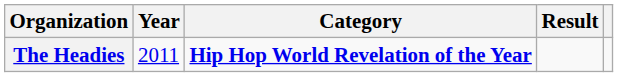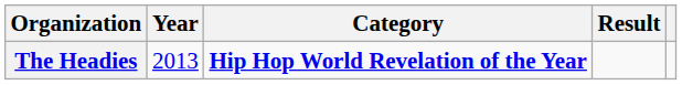 <table class="wikitable sortable plainrowheaders" style="border:none; margin:0;">
 <tr>
 <th scope="col">Organization</th>
 <th scope="col">Year</th>
 <th scope="col">Category</th>
 <th scope="col">Result</th>
 <th class="unsortable" scope="col"></th>
 </tr>
 <tr>
 <th scope="row"><a href='#'>The Headies</a></th>
-<td><a href='#'>2011</a></td>
+<td><a href='#'>2013</a></td>
 <td><strong><a href='#'>Hip Hop World Revelation of the Year</a></strong></td>
 <td></td>
 <td></td>
 </tr>
 </table>
